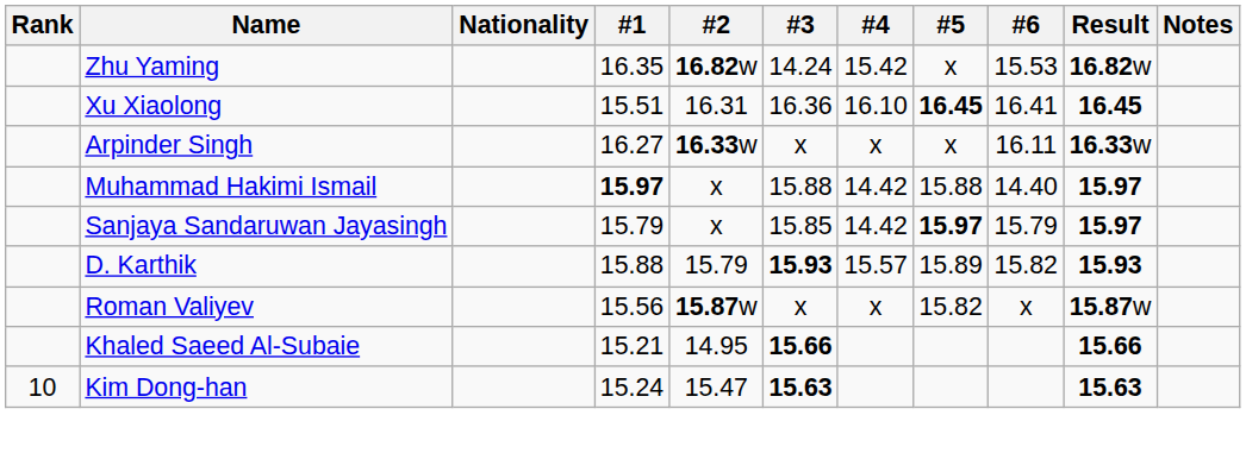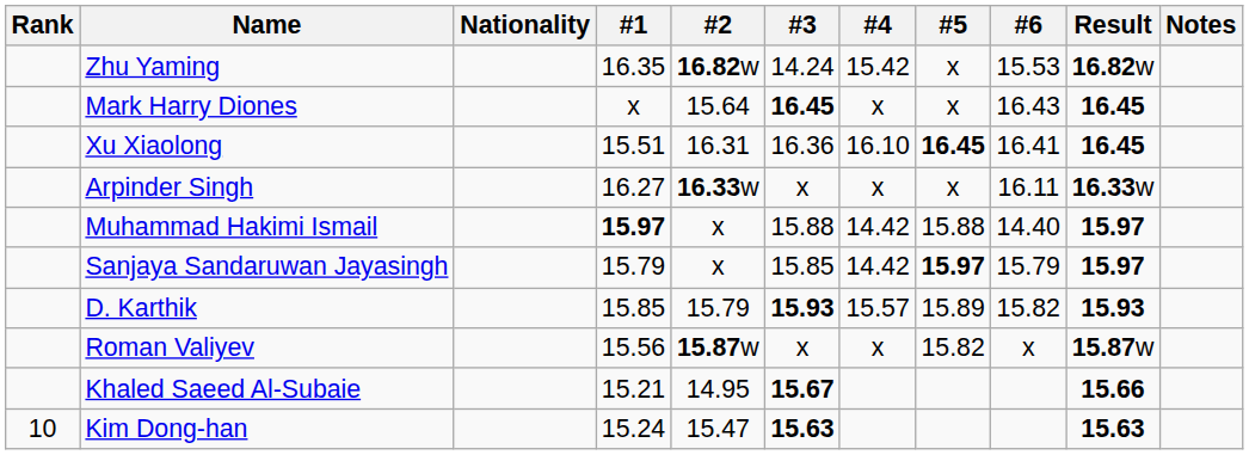 <table class="wikitable sortable" style="text-align:center">
 <tr>
 <th>Rank</th>
 <th>Name</th>
 <th>Nationality</th>
 <th>#1</th>
 <th>#2</th>
 <th>#3</th>
 <th>#4</th>
 <th>#5</th>
 <th>#6</th>
 <th>Result</th>
 <th>Notes</th>
 </tr>
 <tr>
 <td></td>
 <td align=left><a href='#'>Zhu Yaming</a></td>
 <td align=left></td>
 <td>16.35</td>
 <td><strong>16.82</strong>w</td>
 <td>14.24</td>
 <td>15.42</td>
 <td>x</td>
 <td>15.53</td>
 <td><strong>16.82</strong>w</td>
+<td></td>
+</tr>
+<tr>
+<td></td>
+<td align=left><a href='#'>Mark Harry Diones</a></td>
+<td align=left></td>
+<td>x</td>
+<td>15.64</td>
+<td><strong>16.45</strong></td>
+<td>x</td>
+<td>x</td>
+<td>16.43</td>
+<td><strong>16.45</strong></td>
 <td></td>
 </tr>
 <tr>
 <td></td>
 <td align=left><a href='#'>Xu Xiaolong</a></td>
 <td align=left></td>
 <td>15.51</td>
 <td>16.31</td>
 <td>16.36</td>
 <td>16.10</td>
 <td><strong>16.45</strong></td>
 <td>16.41</td>
 <td><strong>16.45</strong></td>
 <td></td>
 </tr>
 <tr>
 <td></td>
 <td align=left><a href='#'>Arpinder Singh</a></td>
 <td align=left></td>
 <td>16.27</td>
 <td><strong>16.33</strong>w</td>
 <td>x</td>
 <td>x</td>
 <td>x</td>
 <td>16.11</td>
 <td><strong>16.33</strong>w</td>
 <td></td>
 </tr>
 <tr>
 <td></td>
 <td align=left><a href='#'>Muhammad Hakimi Ismail</a></td>
 <td align=left></td>
 <td><strong>15.97</strong></td>
 <td>x</td>
 <td>15.88</td>
 <td>14.42</td>
 <td>15.88</td>
 <td>14.40</td>
 <td><strong>15.97</strong></td>
 <td></td>
 </tr>
 <tr>
 <td></td>
 <td align=left><a href='#'>Sanjaya Sandaruwan Jayasingh</a></td>
 <td align=left></td>
 <td>15.79</td>
 <td>x</td>
 <td>15.85</td>
 <td>14.42</td>
 <td><strong>15.97</strong></td>
 <td>15.79</td>
 <td><strong>15.97</strong></td>
 <td></td>
 </tr>
 <tr>
 <td></td>
 <td align=left><a href='#'>D. Karthik</a></td>
 <td align=left></td>
-<td>15.88</td>
+<td>15.85</td>
 <td>15.79</td>
 <td><strong>15.93</strong></td>
 <td>15.57</td>
 <td>15.89</td>
 <td>15.82</td>
 <td><strong>15.93</strong></td>
 <td></td>
 </tr>
 <tr>
 <td></td>
 <td align=left><a href='#'>Roman Valiyev</a></td>
 <td align=left></td>
 <td>15.56</td>
 <td><strong>15.87</strong>w</td>
 <td>x</td>
 <td>x</td>
 <td>15.82</td>
 <td>x</td>
 <td><strong>15.87</strong>w</td>
 <td></td>
 </tr>
 <tr>
 <td></td>
 <td align=left><a href='#'>Khaled Saeed Al-Subaie</a></td>
 <td align=left></td>
 <td>15.21</td>
 <td>14.95</td>
-<td><strong>15.66</strong></td>
+<td><strong>15.67</strong></td>
 <td></td>
 <td></td>
 <td></td>
 <td><strong>15.66</strong></td>
 <td></td>
 </tr>
 <tr>
 <td>10</td>
 <td align=left><a href='#'>Kim Dong-han</a></td>
 <td align=left></td>
 <td>15.24</td>
 <td>15.47</td>
 <td><strong>15.63</strong></td>
 <td></td>
 <td></td>
 <td></td>
 <td><strong>15.63</strong></td>
 <td></td>
 </tr>
 </table>
